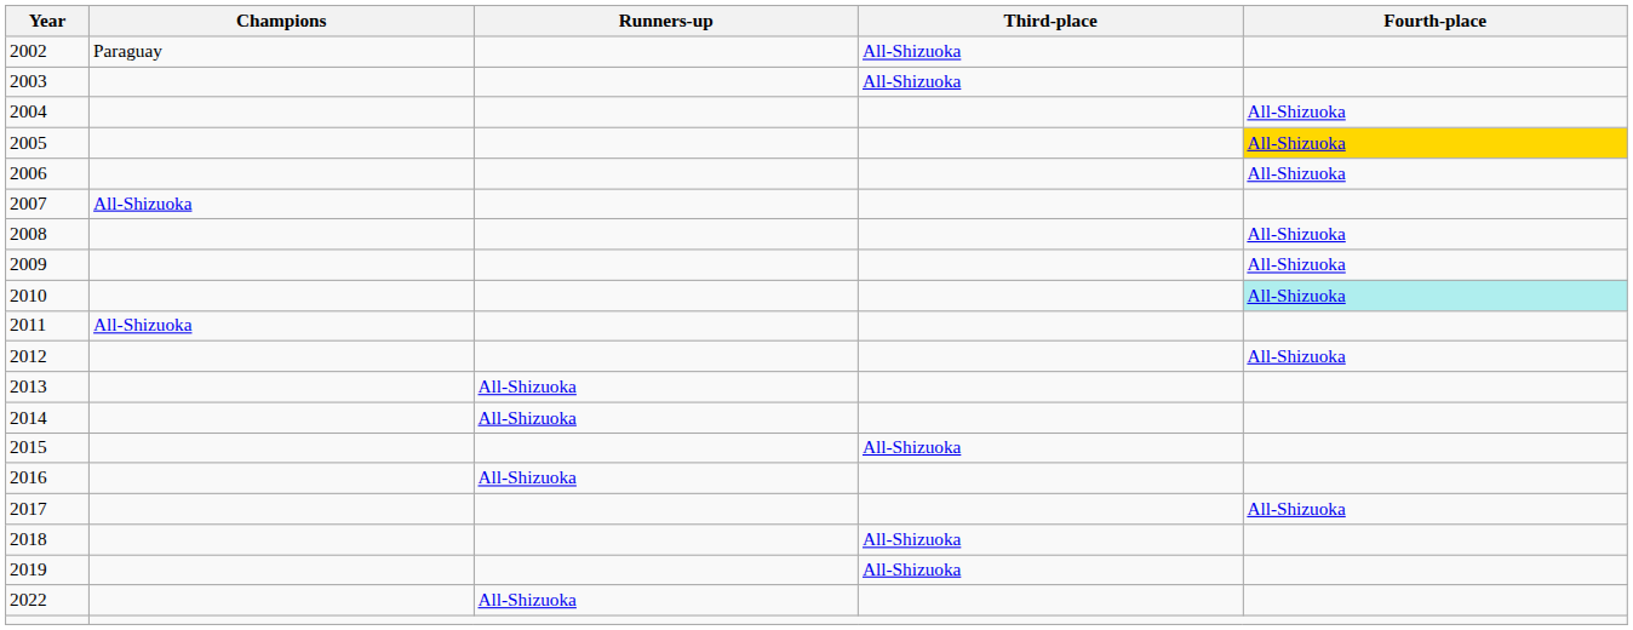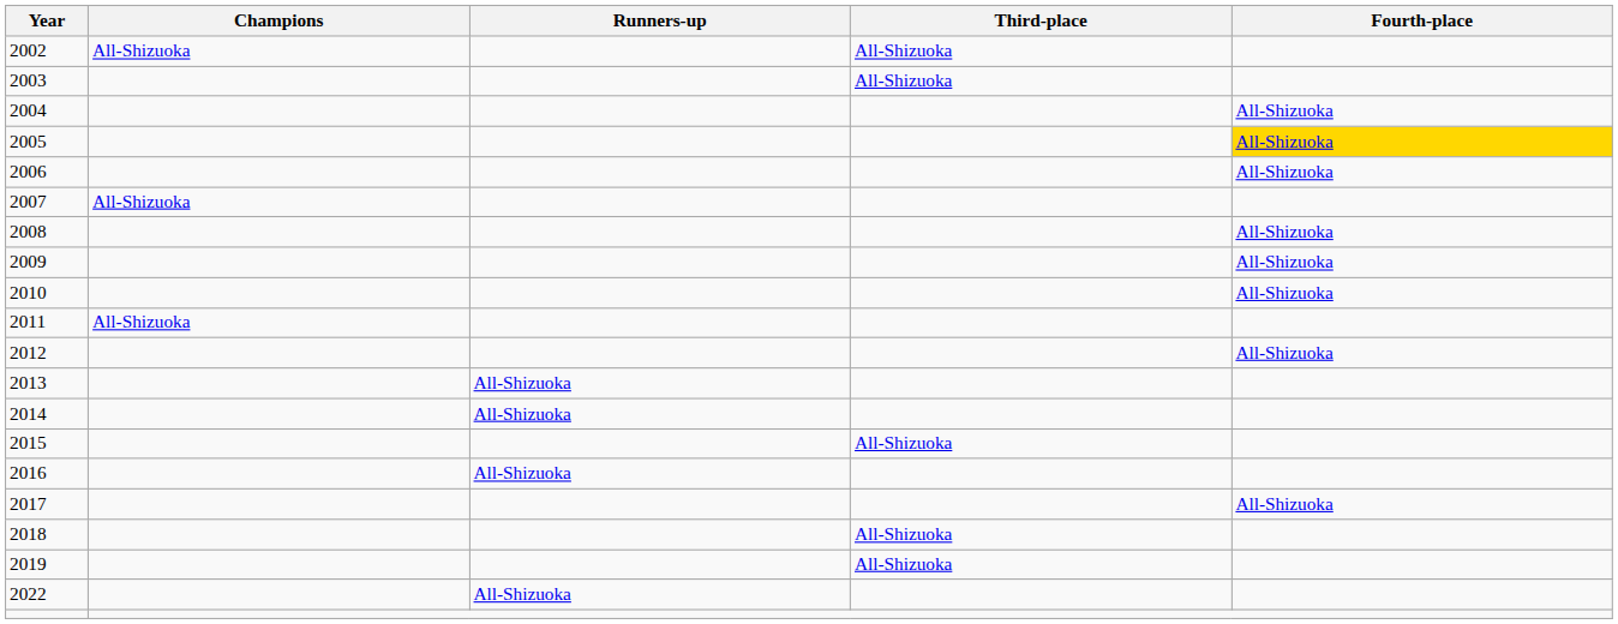 <table class="wikitable" style="text-align:left; font-size:90%;" width="100%">
 <tr>
 <th width="5%">Year</th>
 <th width="23%">Champions</th>
 <th width="23%">Runners-up</th>
 <th width="23%">Third-place</th>
 <th width="23%">Fourth-place</th>
 </tr>
 <tr>
 <td>2002</td>
-<td> Paraguay</td>
+<td> <a href='#'>All-Shizuoka</a></td>
 <td></td>
 <td> <a href='#'>All-Shizuoka</a></td>
 <td></td>
 </tr>
 <tr>
 <td>2003</td>
 <td></td>
 <td></td>
 <td> <a href='#'>All-Shizuoka</a></td>
 <td></td>
 </tr>
 <tr>
 <td>2004</td>
 <td></td>
 <td></td>
 <td></td>
 <td> <a href='#'>All-Shizuoka</a></td>
 </tr>
 <tr>
 <td>2005</td>
 <td></td>
 <td></td>
 <td></td>
 <td style="background: gold;"> <a href='#'>All-Shizuoka</a></td>
 </tr>
 <tr>
 <td>2006</td>
 <td></td>
 <td></td>
 <td></td>
 <td> <a href='#'>All-Shizuoka</a></td>
 </tr>
 <tr>
 <td>2007</td>
 <td> <a href='#'>All-Shizuoka</a></td>
 <td></td>
 <td></td>
 <td></td>
 </tr>
 <tr>
 <td>2008</td>
 <td></td>
 <td></td>
 <td></td>
 <td> <a href='#'>All-Shizuoka</a></td>
 </tr>
 <tr>
 <td>2009</td>
 <td></td>
 <td></td>
 <td></td>
 <td> <a href='#'>All-Shizuoka</a></td>
 </tr>
 <tr>
 <td>2010</td>
 <td></td>
 <td></td>
 <td></td>
-<td style="background: paleturquoise;"> <a href='#'>All-Shizuoka</a></td>
+<td> <a href='#'>All-Shizuoka</a></td>
 </tr>
 <tr>
 <td>2011</td>
 <td> <a href='#'>All-Shizuoka</a></td>
 <td></td>
 <td></td>
 <td></td>
 </tr>
 <tr>
 <td>2012</td>
 <td></td>
 <td></td>
 <td></td>
 <td> <a href='#'>All-Shizuoka</a></td>
 </tr>
 <tr>
 <td>2013</td>
 <td></td>
 <td> <a href='#'>All-Shizuoka</a></td>
 <td></td>
 <td></td>
 </tr>
 <tr>
 <td>2014</td>
 <td></td>
 <td> <a href='#'>All-Shizuoka</a></td>
 <td></td>
 <td></td>
 </tr>
 <tr>
 <td>2015</td>
 <td></td>
 <td></td>
 <td> <a href='#'>All-Shizuoka</a></td>
 <td></td>
 </tr>
 <tr>
 <td>2016</td>
 <td></td>
 <td> <a href='#'>All-Shizuoka</a></td>
 <td></td>
 <td></td>
 </tr>
 <tr>
 <td>2017</td>
 <td></td>
 <td></td>
 <td></td>
 <td> <a href='#'>All-Shizuoka</a></td>
 </tr>
 <tr>
 <td>2018</td>
 <td></td>
 <td></td>
 <td> <a href='#'>All-Shizuoka</a></td>
 <td></td>
 </tr>
 <tr>
 <td>2019</td>
 <td></td>
 <td></td>
 <td> <a href='#'>All-Shizuoka</a></td>
 <td></td>
 </tr>
 <tr>
 <td>2022</td>
 <td></td>
 <td> <a href='#'>All-Shizuoka</a></td>
 <td></td>
 <td></td>
 </tr>
 <tr>
 <td></td>
 <td colspan="4"></td>
 </tr>
 </table>
